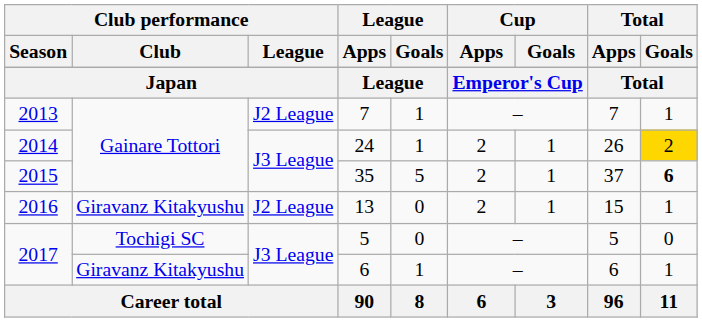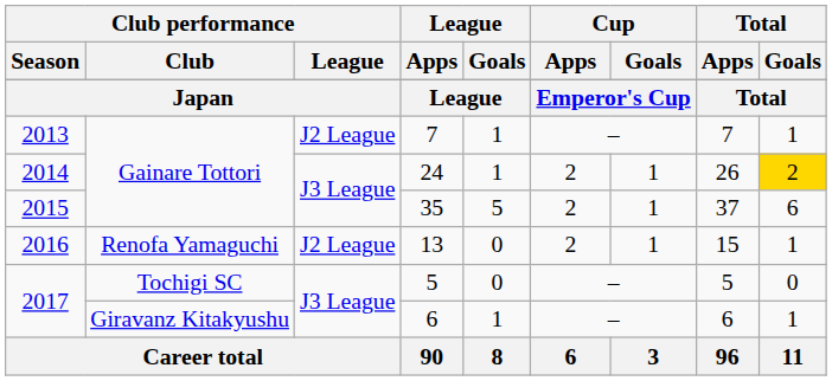 <table class="wikitable" style="text-align:center">
 <tr>
 <th colspan=3>Club performance</th>
 <th colspan=2>League</th>
 <th colspan=2>Cup</th>
 <th colspan=2>Total</th>
 </tr>
 <tr>
 <th>Season</th>
 <th>Club</th>
 <th>League</th>
 <th>Apps</th>
 <th>Goals</th>
 <th>Apps</th>
 <th>Goals</th>
 <th>Apps</th>
 <th>Goals</th>
 </tr>
 <tr>
 </tr>
 <tr>
 <th colspan=3>Japan</th>
 <th colspan=2>League</th>
 <th colspan=2><a href='#'>Emperor's Cup</a></th>
 <th colspan=2>Total</th>
 </tr>
 <tr>
 <td><a href='#'>2013</a></td>
 <td rowspan="3"><a href='#'>Gainare Tottori</a></td>
 <td><a href='#'>J2 League</a></td>
 <td>7</td>
 <td>1</td>
 <td colspan="2">–</td>
 <td>7</td>
 <td>1</td>
 </tr>
 <tr>
 <td><a href='#'>2014</a></td>
 <td rowspan="2"><a href='#'>J3 League</a></td>
 <td>24</td>
 <td>1</td>
 <td>2</td>
 <td>1</td>
 <td>26</td>
 <td style="background: gold;">2</td>
 </tr>
 <tr>
 <td><a href='#'>2015</a></td>
 <td>35</td>
 <td>5</td>
 <td>2</td>
 <td>1</td>
 <td>37</td>
-<td><strong>6</strong></td>
+<td>6</td>
 </tr>
 <tr>
 <td><a href='#'>2016</a></td>
-<td rowspan="1"><a href='#'>Giravanz Kitakyushu</a></td>
+<td rowspan="1"><a href='#'>Renofa Yamaguchi</a></td>
 <td rowspan="1"><a href='#'>J2 League</a></td>
 <td>13</td>
 <td>0</td>
 <td>2</td>
 <td>1</td>
 <td>15</td>
 <td>1</td>
 </tr>
 <tr>
 <td rowspan="2"><a href='#'>2017</a></td>
 <td><a href='#'>Tochigi SC</a></td>
 <td rowspan="2"><a href='#'>J3 League</a></td>
 <td>5</td>
 <td>0</td>
 <td colspan="2">–</td>
 <td>5</td>
 <td>0</td>
 </tr>
 <tr>
 <td rowspan="1"><a href='#'>Giravanz Kitakyushu</a></td>
 <td>6</td>
 <td>1</td>
 <td colspan="2">–</td>
 <td>6</td>
 <td>1</td>
 </tr>
 <tr>
 <th colspan=3>Career total</th>
 <th>90</th>
 <th>8</th>
 <th>6</th>
 <th>3</th>
 <th>96</th>
 <th>11</th>
 </tr>
 </table>
